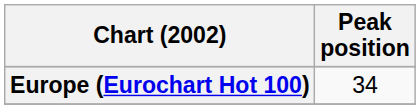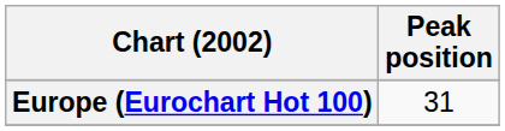 <table class="wikitable sortable plainrowheaders" style="text-align:center">
 <tr>
 <th>Chart (2002)</th>
 <th>Peak<br>position</th>
 </tr>
 <tr>
 </tr>
 <tr>
 </tr>
 <tr>
 </tr>
 <tr>
 <th scope="row">Europe (<a href='#'>Eurochart Hot 100</a>)</th>
-<td>34</td>
+<td>31</td>
 </tr>
 <tr>
 </tr>
 <tr>
 </tr>
 <tr>
 </tr>
 <tr>
 </tr>
 <tr>
 </tr>
 <tr>
 </tr>
 <tr>
 </tr>
 </table>
